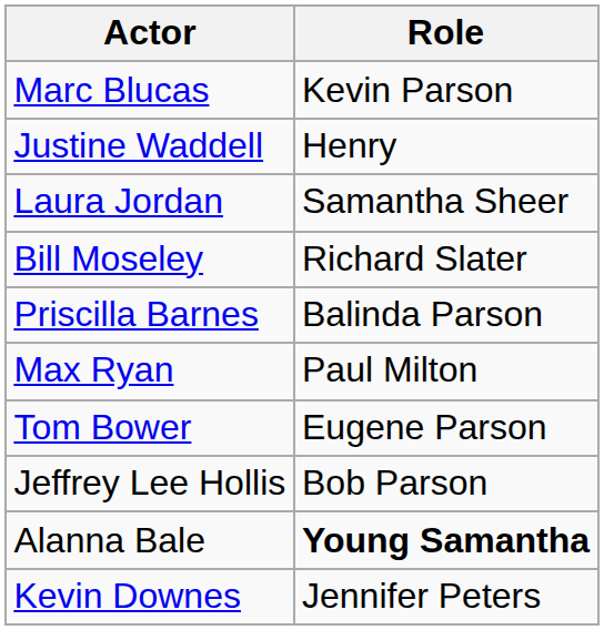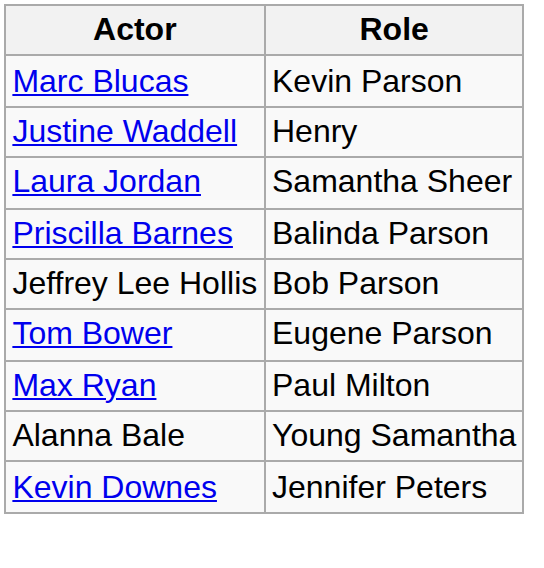 <table class="wikitable">
 <tr>
 <th>Actor</th>
 <th>Role</th>
 </tr>
 <tr>
 <td><a href='#'>Marc Blucas</a></td>
 <td>Kevin Parson</td>
 </tr>
 <tr>
 <td><a href='#'>Justine Waddell</a></td>
 <td>Henry</td>
 </tr>
 <tr>
 <td><a href='#'>Laura Jordan</a></td>
 <td>Samantha Sheer</td>
 </tr>
 <tr>
-<td><a href='#'>Bill Moseley</a></td>
-<td>Richard Slater</td>
+<td><a href='#'>Priscilla Barnes</a></td>
+<td>Balinda Parson</td>
 </tr>
 <tr>
-<td><a href='#'>Priscilla Barnes</a></td>
-<td>Balinda Parson</td>
+<td>Jeffrey Lee Hollis</td>
+<td>Bob Parson</td>
+</tr>
+<tr>
+<td><a href='#'>Tom Bower</a></td>
+<td>Eugene Parson</td>
 </tr>
 <tr>
 <td><a href='#'>Max Ryan</a></td>
 <td>Paul Milton</td>
 </tr>
 <tr>
-<td><a href='#'>Tom Bower</a></td>
-<td>Eugene Parson</td>
-</tr>
-<tr>
-<td>Jeffrey Lee Hollis</td>
-<td>Bob Parson</td>
-</tr>
-<tr>
 <td>Alanna Bale</td>
-<td><strong>Young Samantha</strong></td>
+<td>Young Samantha</td>
 </tr>
 <tr>
 <td><a href='#'>Kevin Downes</a></td>
 <td>Jennifer Peters</td>
 </tr>
 </table>
